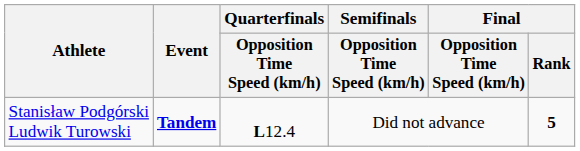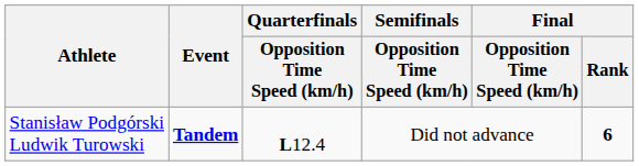 <table class=wikitable style="font-size:90%">
 <tr>
 <th rowspan="2">Athlete</th>
 <th rowspan="2">Event</th>
 <th>Quarterfinals</th>
 <th>Semifinals</th>
 <th colspan=2>Final</th>
 </tr>
 <tr style="font-size:95%">
 <th>Opposition<br>Time<br>Speed (km/h)</th>
 <th>Opposition<br>Time<br>Speed (km/h)</th>
 <th>Opposition<br>Time<br>Speed (km/h)</th>
 <th>Rank</th>
 </tr>
 <tr align=center>
 <td align=left><a href='#'>Stanisław Podgórski</a><br><a href='#'>Ludwik Turowski</a></td>
 <td align=left><strong><a href='#'>Tandem</a></strong></td>
 <td><br><strong>L</strong>12.4</td>
 <td colspan=2>Did not advance</td>
-<td><strong>5</strong></td>
+<td><strong>6</strong></td>
 </tr>
 </table>
